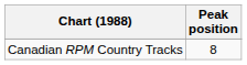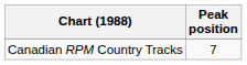 <table class="wikitable sortable">
 <tr>
 <th align="left">Chart (1988)</th>
 <th align="center">Peak<br>position</th>
 </tr>
 <tr>
 </tr>
 <tr>
 <td align="left">Canadian <em>RPM</em> Country Tracks</td>
-<td align="center">8</td>
+<td align="center">7</td>
 </tr>
 </table>
